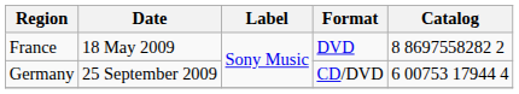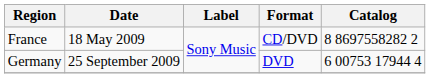 <table class="wikitable">
 <tr>
 <th>Region</th>
 <th>Date</th>
 <th>Label</th>
 <th>Format</th>
 <th>Catalog</th>
 </tr>
 <tr>
 <td rowspan="1">France</td>
 <td rowspan="1">18 May 2009</td>
 <td rowspan="2"><a href='#'>Sony Music</a></td>
-<td rowspan="1"><a href='#'>DVD</a></td>
+<td rowspan="1"><a href='#'>CD</a>/DVD</td>
 <td rowspan="1">8 8697558282 2</td>
 </tr>
 <tr>
 <td rowspan="1">Germany</td>
 <td rowspan="1">25 September 2009</td>
-<td rowspan="1"><a href='#'>CD</a>/DVD</td>
+<td rowspan="1"><a href='#'>DVD</a></td>
 <td rowspan="1">6 00753 17944 4</td>
 </tr>
 <tr>
 </tr>
 </table>
